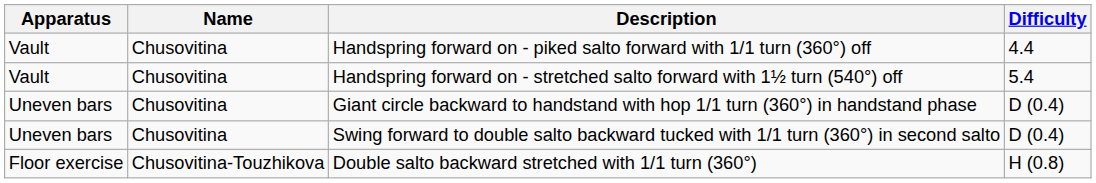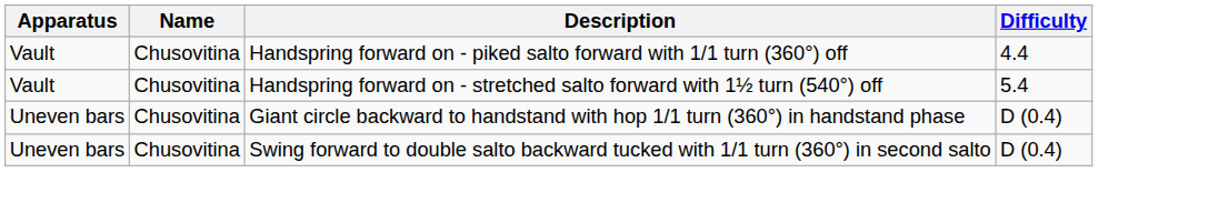 <table class="wikitable">
 <tr>
 <th>Apparatus</th>
 <th>Name</th>
 <th>Description</th>
 <th><a href='#'>Difficulty</a></th>
 </tr>
 <tr>
 <td>Vault</td>
 <td>Chusovitina</td>
 <td>Handspring forward on - piked salto forward with 1/1 turn (360°) off</td>
 <td>4.4</td>
 </tr>
 <tr>
 <td>Vault</td>
 <td>Chusovitina</td>
 <td>Handspring forward on - stretched salto forward with 1½ turn (540°) off</td>
 <td>5.4</td>
 </tr>
 <tr>
 <td>Uneven bars</td>
 <td>Chusovitina</td>
 <td>Giant circle backward to handstand with hop 1/1 turn (360°) in handstand phase</td>
 <td>D (0.4)</td>
 </tr>
 <tr>
 <td>Uneven bars</td>
 <td>Chusovitina</td>
 <td>Swing forward to double salto backward tucked with 1/1 turn (360°) in second salto</td>
 <td>D (0.4)</td>
 </tr>
-<tr>
-<td>Floor exercise</td>
-<td>Chusovitina-Touzhikova</td>
-<td>Double salto backward stretched with 1/1 turn (360°)</td>
-<td>H (0.8)</td>
-</tr>
 </table>
